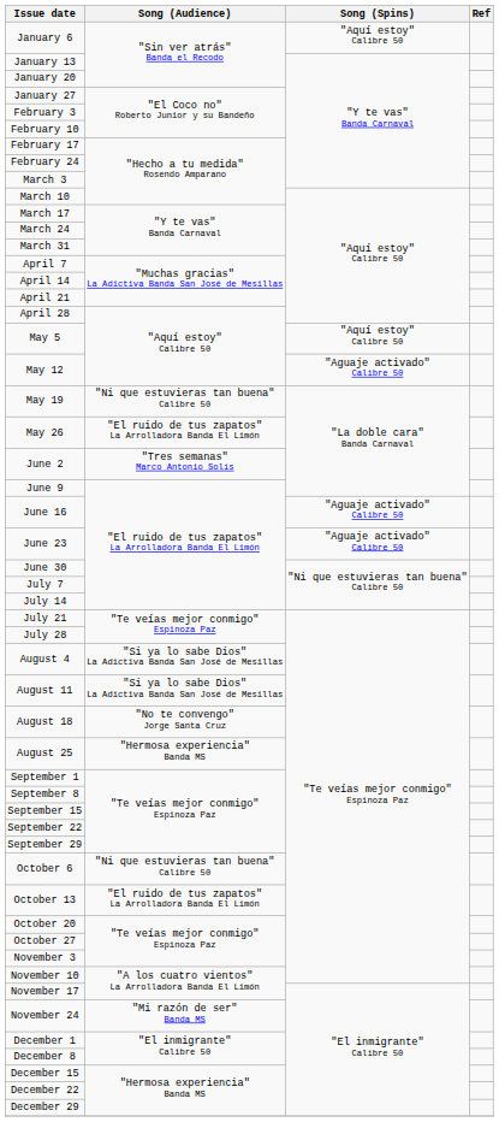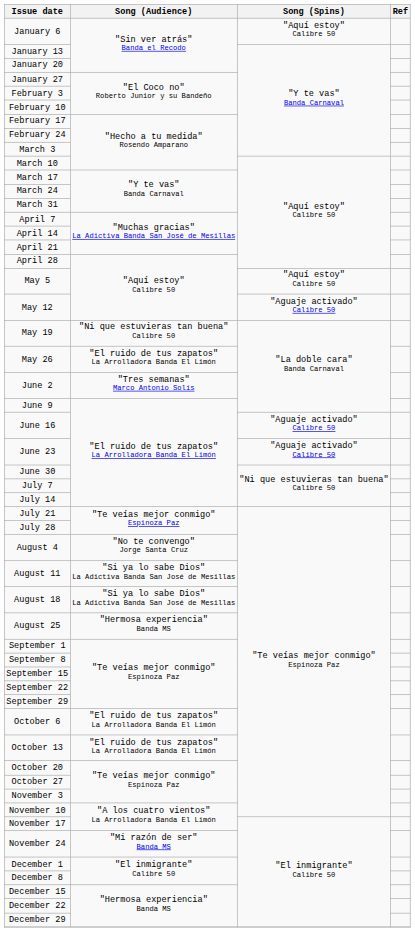 <table class="wikitable" style="text-align: center;">
 <tr>
 <th>Issue date</th>
 <th>Song (Audience)</th>
 <th>Song (Spins)</th>
 <th>Ref</th>
 </tr>
 <tr>
 <td>January 6</td>
 <td rowspan="3">"Sin ver atrás"<br><sup><a href='#'>Banda el Recodo</a></sup></td>
 <td rowspan="1">"Aquí estoy"<br><sup>Calibre 50</sup></td>
 <td></td>
 </tr>
 <tr>
 <td>January 13</td>
 <td rowspan="8">"Y te vas"<br><sup><a href='#'>Banda Carnaval</a></sup></td>
 <td></td>
 </tr>
 <tr>
 <td>January 20</td>
 <td></td>
 </tr>
 <tr>
 <td>January 27</td>
 <td rowspan="3">"El Coco no"<br><sup>Roberto Junior y su Bandeño</sup></td>
 <td></td>
 </tr>
 <tr>
 <td>February 3</td>
 <td></td>
 </tr>
 <tr>
 <td>February 10</td>
 <td></td>
 </tr>
 <tr>
 <td>February 17</td>
 <td rowspan="4">"Hecho a tu medida"<br><sup>Rosendo Amparano</sup></td>
 <td></td>
 </tr>
 <tr>
 <td>February 24</td>
 <td></td>
 </tr>
 <tr>
 <td>March 3</td>
 <td></td>
 </tr>
 <tr>
 <td>March 10</td>
 <td rowspan="8">"Aquí estoy"<br><sup>Calibre 50</sup></td>
 <td></td>
 </tr>
 <tr>
 <td>March 17</td>
 <td rowspan="3">"Y te vas"<br><sup>Banda Carnaval</sup></td>
 <td></td>
 </tr>
 <tr>
 <td>March 24</td>
 <td></td>
 </tr>
 <tr>
 <td>March 31</td>
 <td></td>
 </tr>
 <tr>
 <td>April 7</td>
 <td rowspan="3">"Muchas gracias"<br><sup><a href='#'>La Adictiva Banda San José de Mesillas</a></sup></td>
 <td></td>
 </tr>
 <tr>
 <td>April 14</td>
 <td></td>
 </tr>
 <tr>
 <td>April 21</td>
 <td></td>
 </tr>
 <tr>
 <td>April 28</td>
 <td rowspan="3">"Aquí estoy"<br><sup>Calibre 50</sup></td>
 <td></td>
 </tr>
 <tr>
 <td>May 5</td>
 <td rowspan="1">"Aquí estoy"<br><sup>Calibre 50</sup></td>
 <td></td>
 </tr>
 <tr>
 <td>May 12</td>
 <td rowspan="1">"Aguaje activado"<br><sup><a href='#'>Calibre 50</a></sup></td>
 <td></td>
 </tr>
 <tr>
 <td>May 19</td>
 <td rowspan="1">"Ni que estuvieras tan buena"<br><sup>Calibre 50</sup></td>
 <td rowspan="4">"La doble cara"<br><sup>Banda Carnaval</sup></td>
 <td></td>
 </tr>
 <tr>
 <td>May 26</td>
 <td rowspan="1">"El ruido de tus zapatos"<br><sup>La Arrolladora Banda El Limón</sup></td>
 <td></td>
 </tr>
 <tr>
 <td>June 2</td>
 <td rowspan="1">"Tres semanas"<br><sup><a href='#'>Marco Antonio Solís</a></sup></td>
 <td></td>
 </tr>
 <tr>
 <td>June 9</td>
 <td rowspan="6">"El ruido de tus zapatos"<br><sup><a href='#'>La Arrolladora Banda El Limón</a></sup></td>
 <td></td>
 </tr>
 <tr>
 <td>June 16</td>
 <td rowspan="1">"Aguaje activado"<br><sup><a href='#'>Calibre 50</a></sup></td>
 <td></td>
 </tr>
 <tr>
 <td>June 23</td>
 <td rowspan="1">"Aguaje activado"<br><sup><a href='#'>Calibre 50</a></sup></td>
 <td></td>
 </tr>
 <tr>
 <td>June 30</td>
 <td rowspan="3">"Ni que estuvieras tan buena"<br><sup>Calibre 50</sup></td>
 <td></td>
 </tr>
 <tr>
 <td>July 7</td>
 <td></td>
 </tr>
 <tr>
 <td>July 14</td>
 <td></td>
 </tr>
 <tr>
 <td>July 21</td>
 <td rowspan="2">"Te veías mejor conmigo"<br><sup><a href='#'>Espinoza Paz</a></sup></td>
 <td rowspan="17">"Te veías mejor conmigo"<br><sup>Espinoza Paz</sup></td>
 <td></td>
 </tr>
 <tr>
 <td>July 28</td>
 <td></td>
 </tr>
 <tr>
 <td>August 4</td>
-<td rowspan="1">"Si ya lo sabe Dios"<br><sup>La Adictiva Banda San José de Mesillas</sup></td>
+<td rowspan="1">"No te convengo"<br><sup>Jorge Santa Cruz</sup></td>
 <td></td>
 </tr>
 <tr>
 <td>August 11</td>
 <td rowspan="1">"Si ya lo sabe Dios"<br><sup>La Adictiva Banda San José de Mesillas</sup></td>
 <td></td>
 </tr>
 <tr>
 <td>August 18</td>
-<td rowspan="1">"No te convengo"<br><sup>Jorge Santa Cruz</sup></td>
+<td rowspan="1">"Si ya lo sabe Dios"<br><sup>La Adictiva Banda San José de Mesillas</sup></td>
 <td></td>
 </tr>
 <tr>
 <td>August 25</td>
 <td rowspan="1">"Hermosa experiencia"<br><sup>Banda MS</sup></td>
 <td></td>
 </tr>
 <tr>
 <td>September 1</td>
 <td rowspan="5">"Te veías mejor conmigo"<br><sup>Espinoza Paz</sup></td>
 <td></td>
 </tr>
 <tr>
 <td>September 8</td>
 <td></td>
 </tr>
 <tr>
 <td>September 15</td>
 <td></td>
 </tr>
 <tr>
 <td>September 22</td>
 <td></td>
 </tr>
 <tr>
 <td>September 29</td>
 <td></td>
 </tr>
 <tr>
 <td>October 6</td>
-<td rowspan="1">"Ni que estuvieras tan buena"<br><sup>Calibre 50</sup></td>
+<td rowspan="1">"El ruido de tus zapatos"<br><sup>La Arrolladora Banda El Limón</sup></td>
 <td></td>
 </tr>
 <tr>
 <td>October 13</td>
 <td rowspan="1">"El ruido de tus zapatos"<br><sup>La Arrolladora Banda El Limón</sup></td>
 <td></td>
 </tr>
 <tr>
 <td>October 20</td>
 <td rowspan="3">"Te veías mejor conmigo"<br><sup>Espinoza Paz</sup></td>
 <td></td>
 </tr>
 <tr>
 <td>October 27</td>
 <td></td>
 </tr>
 <tr>
 <td>November 3</td>
 <td></td>
 </tr>
 <tr>
 <td>November 10</td>
 <td rowspan="2">"A los cuatro vientos"<br><sup>La Arrolladora Banda El Limón</sup></td>
 <td></td>
 </tr>
 <tr>
 <td>November 17</td>
 <td rowspan="7">"El inmigrante"<br><sup>Calibre 50</sup></td>
 <td></td>
 </tr>
 <tr>
 <td>November 24</td>
 <td rowspan="1">"Mi razón de ser"<br><sup><a href='#'>Banda MS</a></sup></td>
 <td></td>
 </tr>
 <tr>
 <td>December 1</td>
 <td rowspan="2">"El inmigrante"<br><sup>Calibre 50</sup></td>
 <td></td>
 </tr>
 <tr>
 <td>December 8</td>
 <td></td>
 </tr>
 <tr>
 <td>December 15</td>
 <td rowspan="3">"Hermosa experiencia"<br><sup>Banda MS</sup></td>
 <td></td>
 </tr>
 <tr>
 <td>December 22</td>
 <td></td>
 </tr>
 <tr>
 <td>December 29</td>
 <td></td>
 </tr>
 <tr>
 </tr>
 </table>
